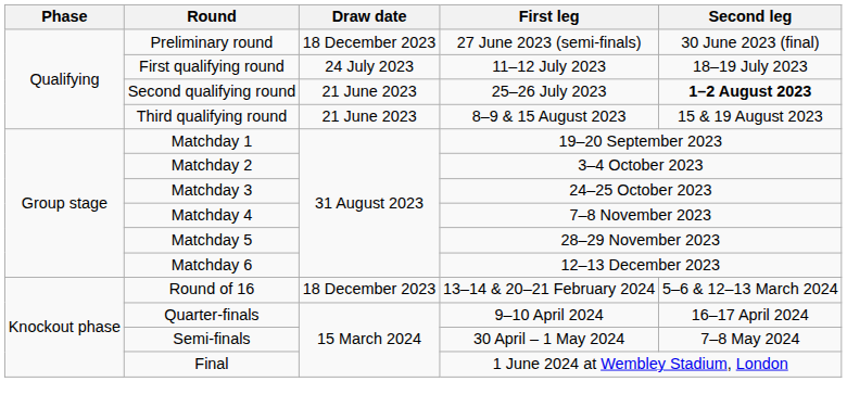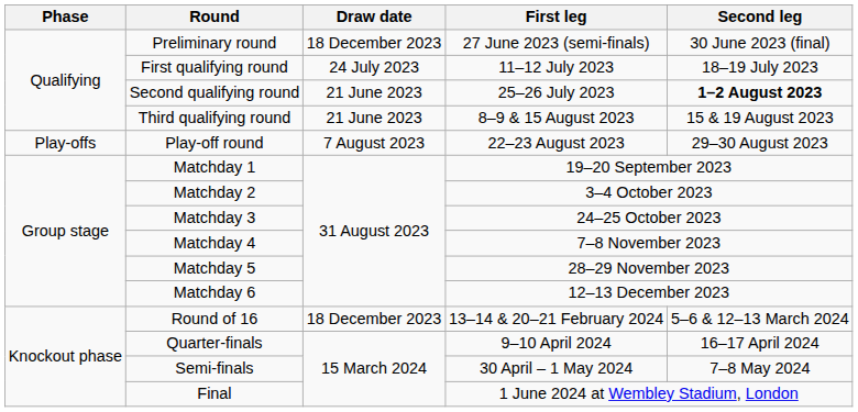 <table class="wikitable" style="text-align:center">
 <tr>
 <th>Phase</th>
 <th>Round</th>
 <th>Draw date</th>
 <th>First leg</th>
 <th>Second leg</th>
 </tr>
 <tr>
 <td rowspan="4">Qualifying</td>
 <td>Preliminary round</td>
 <td>18 December 2023</td>
 <td>27 June 2023 (semi-finals)</td>
 <td>30 June 2023 (final)</td>
 </tr>
 <tr>
 <td>First qualifying round</td>
 <td>24 July 2023</td>
 <td>11–12 July 2023</td>
 <td>18–19 July 2023</td>
 </tr>
 <tr>
 <td>Second qualifying round</td>
 <td>21 June 2023</td>
 <td>25–26 July 2023</td>
 <td><strong>1–2 August 2023</strong></td>
 </tr>
 <tr>
 <td>Third qualifying round</td>
 <td>21 June 2023</td>
 <td>8–9 & 15 August 2023</td>
 <td>15 & 19 August 2023</td>
+</tr>
+<tr>
+<td>Play-offs</td>
+<td>Play-off round</td>
+<td>7 August 2023</td>
+<td>22–23 August 2023</td>
+<td>29–30 August 2023</td>
 </tr>
 <tr>
 <td rowspan="6">Group stage</td>
 <td>Matchday 1</td>
 <td rowspan="6">31 August 2023</td>
 <td colspan="2">19–20 September 2023</td>
 </tr>
 <tr>
 <td>Matchday 2</td>
 <td colspan="2">3–4 October 2023</td>
 </tr>
 <tr>
 <td>Matchday 3</td>
 <td colspan="2">24–25 October 2023</td>
 </tr>
 <tr>
 <td>Matchday 4</td>
 <td colspan="2">7–8 November 2023</td>
 </tr>
 <tr>
 <td>Matchday 5</td>
 <td colspan="2">28–29 November 2023</td>
 </tr>
 <tr>
 <td>Matchday 6</td>
 <td colspan="2">12–13 December 2023</td>
 </tr>
 <tr>
 <td rowspan="4">Knockout phase</td>
 <td>Round of 16</td>
 <td>18 December 2023</td>
 <td>13–14 & 20–21 February 2024</td>
 <td>5–6 & 12–13 March 2024</td>
 </tr>
 <tr>
 <td>Quarter-finals</td>
 <td rowspan="3">15 March 2024</td>
 <td>9–10 April 2024</td>
 <td>16–17 April 2024</td>
 </tr>
 <tr>
 <td>Semi-finals</td>
 <td>30 April – 1 May 2024</td>
 <td>7–8 May 2024</td>
 </tr>
 <tr>
 <td>Final</td>
 <td colspan="2">1 June 2024 at <a href='#'>Wembley Stadium</a>, <a href='#'>London</a></td>
 </tr>
 </table>
